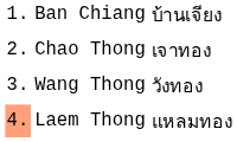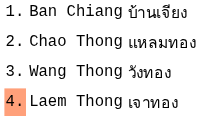 <table>
 <tr>
 <td>1.</td>
 <td>Ban Chiang</td>
 <td>บ้านเจียง</td>
 <td></td>
 </tr>
 <tr>
 <td>2.</td>
 <td>Chao Thong</td>
-<td>เจาทอง</td>
+<td>แหลมทอง</td>
 <td></td>
 </tr>
 <tr>
 <td>3.</td>
 <td>Wang Thong</td>
 <td>วังทอง</td>
 <td></td>
 </tr>
 <tr>
 <td style="background: lightsalmon;">4.</td>
 <td>Laem Thong</td>
-<td>แหลมทอง</td>
+<td>เจาทอง</td>
 <td></td>
 </tr>
 </table>
